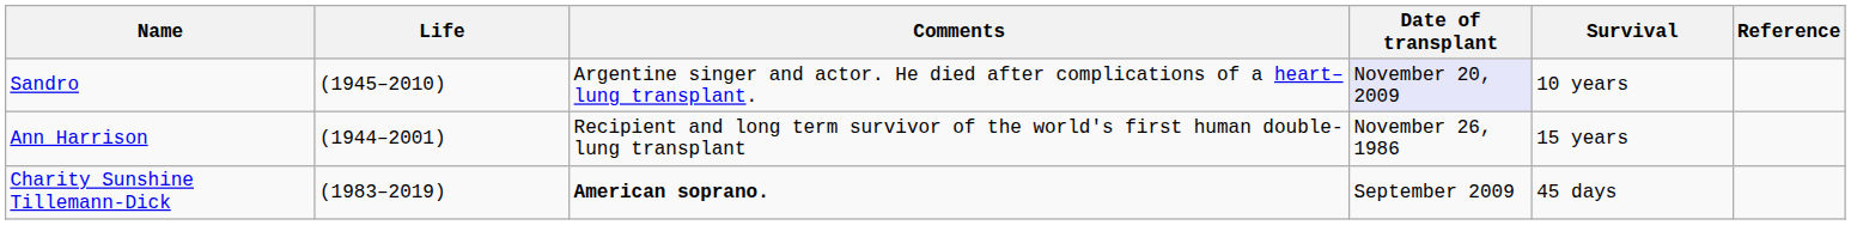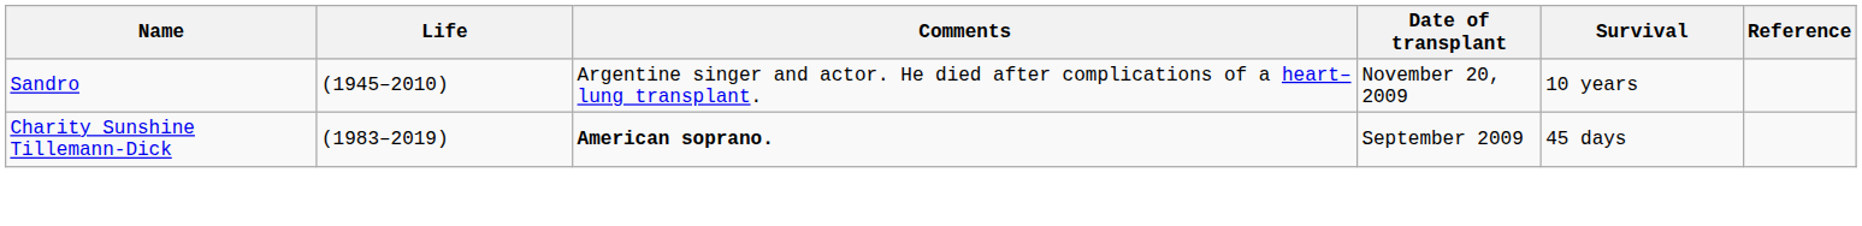 <table class=wikitable>
 <tr>
 <th style="width:17%;">Name</th>
 <th style="width:14%;">Life</th>
 <th style="width:43%;">Comments</th>
 <th style="width:10%;">Date of transplant</th>
 <th style="width:11%;">Survival</th>
 <th style="width:8%;">Reference</th>
 </tr>
 <tr>
 <td><a href='#'>Sandro</a></td>
 <td>(1945–2010)</td>
 <td>Argentine singer and actor. He died after complications of a <a href='#'>heart–lung transplant</a>.</td>
-<td style="background: lavender;">November 20, 2009</td>
+<td>November 20, 2009</td>
 <td>10 years</td>
-<td></td>
-</tr>
-<tr>
-<td><a href='#'>Ann Harrison</a></td>
-<td>(1944–2001)</td>
-<td>Recipient and long term survivor of the world's first human double-lung transplant</td>
-<td>November 26, 1986</td>
-<td>15 years</td>
 <td></td>
 </tr>
 <tr>
 <td><a href='#'>Charity Sunshine Tillemann-Dick</a></td>
 <td>(1983–2019)</td>
 <td><strong>American soprano.</strong></td>
 <td>September 2009</td>
 <td>45 days</td>
 <td></td>
 </tr>
 </table>
